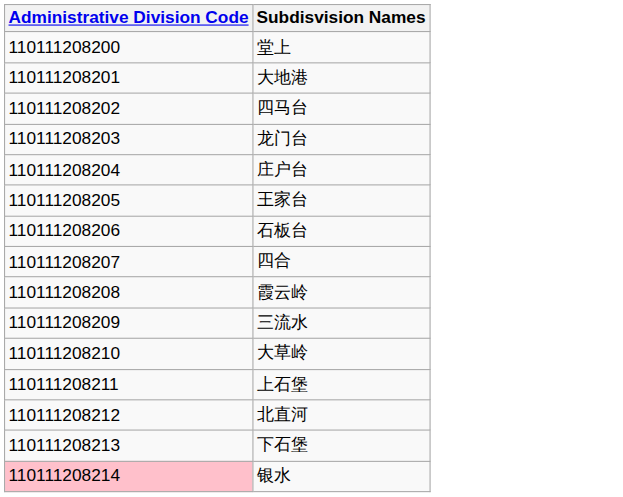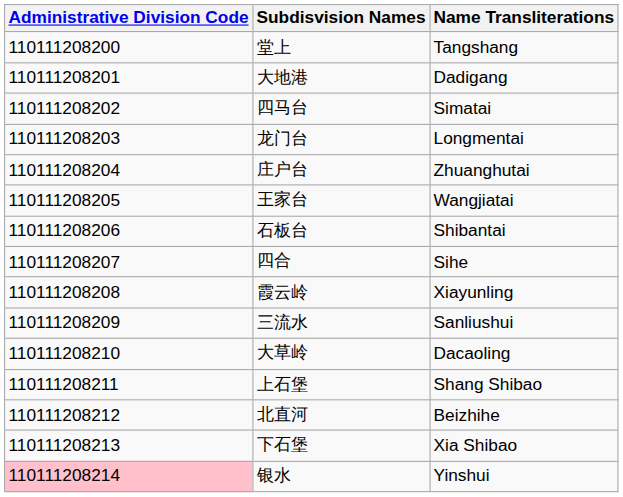 <table class="wikitable sortable">
 <tr>
 <th><a href='#'>Administrative Division Code</a></th>
 <th>Subdisvision Names</th>
+<th>Name Transliterations</th>
 </tr>
 <tr>
 <td>110111208200</td>
 <td>堂上</td>
+<td>Tangshang</td>
 </tr>
 <tr>
 <td>110111208201</td>
 <td>大地港</td>
+<td>Dadigang</td>
 </tr>
 <tr>
 <td>110111208202</td>
 <td>四马台</td>
+<td>Simatai</td>
 </tr>
 <tr>
 <td>110111208203</td>
 <td>龙门台</td>
+<td>Longmentai</td>
 </tr>
 <tr>
 <td>110111208204</td>
 <td>庄户台</td>
+<td>Zhuanghutai</td>
 </tr>
 <tr>
 <td>110111208205</td>
 <td>王家台</td>
+<td>Wangjiatai</td>
 </tr>
 <tr>
 <td>110111208206</td>
 <td>石板台</td>
+<td>Shibantai</td>
 </tr>
 <tr>
 <td>110111208207</td>
 <td>四合</td>
+<td>Sihe</td>
 </tr>
 <tr>
 <td>110111208208</td>
 <td>霞云岭</td>
+<td>Xiayunling</td>
 </tr>
 <tr>
 <td>110111208209</td>
 <td>三流水</td>
+<td>Sanliushui</td>
 </tr>
 <tr>
 <td>110111208210</td>
 <td>大草岭</td>
+<td>Dacaoling</td>
 </tr>
 <tr>
 <td>110111208211</td>
 <td>上石堡</td>
+<td>Shang Shibao</td>
 </tr>
 <tr>
 <td>110111208212</td>
 <td>北直河</td>
+<td>Beizhihe</td>
 </tr>
 <tr>
 <td>110111208213</td>
 <td>下石堡</td>
+<td>Xia Shibao</td>
 </tr>
 <tr>
 <td style="background: pink;">110111208214</td>
 <td>银水</td>
+<td>Yinshui</td>
 </tr>
 </table>
